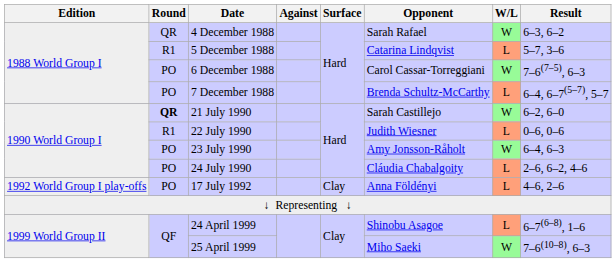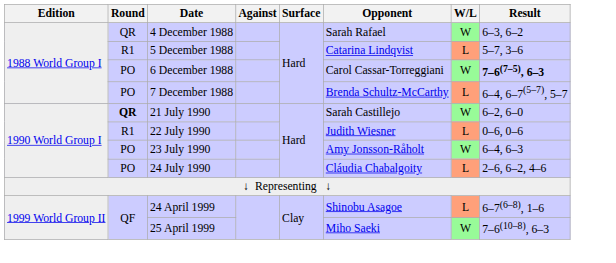 <table class="wikitable">
 <tr>
 <th>Edition</th>
 <th>Round</th>
 <th>Date</th>
 <th>Against</th>
 <th>Surface</th>
 <th>Opponent</th>
 <th>W/L</th>
 <th>Result</th>
 </tr>
 <tr bgcolor="#CCCCFF">
 <td bgcolor=#efefef rowspan=4><a href='#'>1988 World Group I</a></td>
 <td align=center>QR</td>
 <td>4 December 1988</td>
 <td></td>
 <td rowspan=4>Hard</td>
 <td> Sarah Rafael</td>
 <td bgcolor=#98FB98 align=center>W</td>
 <td>6–3, 6–2</td>
 </tr>
 <tr bgcolor="#CCCCFF">
 <td align=center>R1</td>
 <td>5 December 1988</td>
 <td></td>
 <td> <a href='#'>Catarina Lindqvist</a></td>
 <td bgcolor=#FFA07A align=center>L</td>
 <td>5–7, 3–6</td>
 </tr>
 <tr bgcolor="#CCCCFF">
 <td align=center>PO</td>
 <td>6 December 1988</td>
 <td></td>
 <td> Carol Cassar-Torreggiani</td>
 <td bgcolor=#98FB98 align=center>W</td>
-<td>7–6<sup>(7–5)</sup>, 6–3</td>
+<td><strong>7–6<sup>(7–5)</sup>, 6–3</strong></td>
 </tr>
 <tr bgcolor="#CCCCFF">
 <td align=center>PO</td>
 <td>7 December 1988</td>
 <td></td>
 <td> <a href='#'>Brenda Schultz-McCarthy</a></td>
 <td bgcolor=#FFA07A align=center>L</td>
 <td>6–4, 6–7<sup>(5–7)</sup>, 5–7</td>
 </tr>
 <tr bgcolor="#CCCCFF">
 <td bgcolor=#efefef rowspan=4><a href='#'>1990 World Group I</a></td>
 <td align=center><strong>QR</strong></td>
 <td>21 July 1990</td>
 <td></td>
 <td rowspan=4>Hard</td>
 <td> Sarah Castillejo</td>
 <td bgcolor=#98FB98 align=center>W</td>
 <td>6–2, 6–0</td>
 </tr>
 <tr bgcolor="#CCCCFF">
 <td align=center>R1</td>
 <td>22 July 1990</td>
 <td></td>
 <td> <a href='#'>Judith Wiesner</a></td>
 <td bgcolor=#FFA07A align=center>L</td>
 <td>0–6, 0–6</td>
 </tr>
 <tr bgcolor="#CCCCFF">
 <td align=center>PO</td>
 <td>23 July 1990</td>
 <td></td>
 <td> <a href='#'>Amy Jonsson-Råholt</a></td>
 <td bgcolor=#98FB98 align=center>W</td>
 <td>6–4, 6–3</td>
 </tr>
 <tr bgcolor="#CCCCFF">
 <td align=center>PO</td>
 <td>24 July 1990</td>
 <td></td>
 <td> <a href='#'>Cláudia Chabalgoity</a></td>
 <td bgcolor=#FFA07A align=center>L</td>
 <td>2–6, 6–2, 4–6</td>
 </tr>
-<tr bgcolor="#CCCCFF">
-<td bgcolor=#efefef><a href='#'>1992 World Group I play-offs</a></td>
-<td align=center>PO</td>
-<td>17 July 1992</td>
-<td></td>
-<td>Clay</td>
-<td> <a href='#'>Anna Földényi</a></td>
-<td bgcolor=#FFA07A align=center>L</td>
-<td>4–6, 2–6</td>
-</tr>
 <tr>
 <td colspan="8" align="center" bgcolor=#efefef>↓  Representing   ↓</td>
 </tr>
 <tr bgcolor="#CCCCFF">
 <td bgcolor=#efefef rowspan=2><a href='#'>1999 World Group II</a></td>
 <td align=center rowspan=2>QF</td>
 <td>24 April 1999</td>
 <td rowspan=2></td>
 <td rowspan=2>Clay</td>
 <td> <a href='#'>Shinobu Asagoe</a></td>
 <td bgcolor=#FFA07A align=center>L</td>
 <td>6–7<sup>(6–8)</sup>, 1–6</td>
 </tr>
 <tr bgcolor="#CCCCFF">
 <td>25 April 1999</td>
 <td> <a href='#'>Miho Saeki</a></td>
 <td bgcolor=#98FB98 align=center>W</td>
 <td>7–6<sup>(10–8)</sup>, 6–3</td>
 </tr>
 </table>
